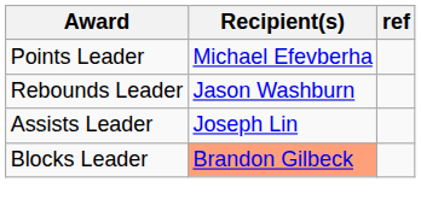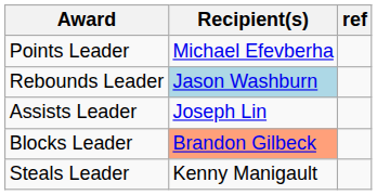 <table class="wikitable">
 <tr>
 <th>Award</th>
 <th>Recipient(s)</th>
 <th>ref</th>
 </tr>
 <tr>
 <td>Points Leader</td>
 <td><a href='#'>Michael Efevberha</a></td>
 <td></td>
 </tr>
 <tr>
 <td>Rebounds Leader</td>
-<td><a href='#'>Jason Washburn</a></td>
+<td style="background: lightblue;"><a href='#'>Jason Washburn</a></td>
 <td></td>
 </tr>
 <tr>
 <td>Assists Leader</td>
 <td><a href='#'>Joseph Lin</a></td>
 <td></td>
 </tr>
 <tr>
 <td>Blocks Leader</td>
 <td style="background: lightsalmon;"><a href='#'>Brandon Gilbeck</a></td>
 <td></td>
 </tr>
+<tr>
+<td>Steals Leader</td>
+<td>Kenny Manigault</td>
+<td></td>
+</tr>
 </table>
